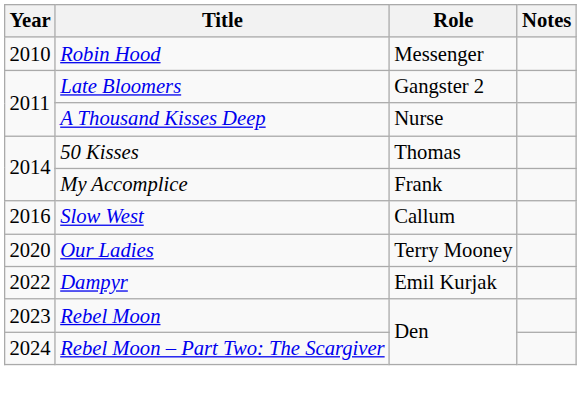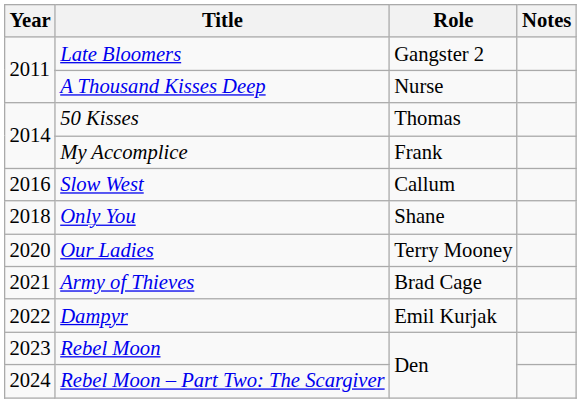 <table class="wikitable sortable">
 <tr>
 <th>Year</th>
 <th>Title</th>
 <th>Role</th>
 <th class="unsortable">Notes</th>
-</tr>
-<tr>
-<td>2010</td>
-<td><em><a href='#'>Robin Hood</a></em></td>
-<td>Messenger</td>
-<td></td>
 </tr>
 <tr>
 <td rowspan="2">2011</td>
 <td><em><a href='#'>Late Bloomers</a></em></td>
 <td>Gangster 2</td>
 <td></td>
 </tr>
 <tr>
 <td><em><a href='#'>A Thousand Kisses Deep</a></em></td>
 <td>Nurse</td>
 <td></td>
 </tr>
 <tr>
 <td rowspan="2">2014</td>
 <td><em>50 Kisses</em></td>
 <td>Thomas</td>
 <td></td>
 </tr>
 <tr>
 <td><em>My Accomplice</em></td>
 <td>Frank</td>
 <td></td>
 </tr>
 <tr>
 <td>2016</td>
 <td><em><a href='#'>Slow West</a></em></td>
 <td>Callum</td>
 <td></td>
 </tr>
 <tr>
+<td>2018</td>
+<td><em><a href='#'>Only You</a></em></td>
+<td>Shane</td>
+<td></td>
+</tr>
+<tr>
 <td>2020</td>
 <td><em><a href='#'>Our Ladies</a></em></td>
 <td>Terry Mooney</td>
+<td></td>
+</tr>
+<tr>
+<td>2021</td>
+<td><em><a href='#'>Army of Thieves</a></em></td>
+<td>Brad Cage</td>
 <td></td>
 </tr>
 <tr>
 <td>2022</td>
 <td><em><a href='#'>Dampyr</a></em></td>
 <td>Emil Kurjak</td>
 <td></td>
 </tr>
 <tr>
 <td>2023</td>
 <td><em><a href='#'>Rebel Moon</a></em></td>
 <td rowspan="2">Den</td>
 <td></td>
 </tr>
 <tr>
 <td>2024</td>
 <td><em><a href='#'>Rebel Moon – Part Two: The Scargiver</a></em></td>
 <td></td>
 </tr>
 </table>
